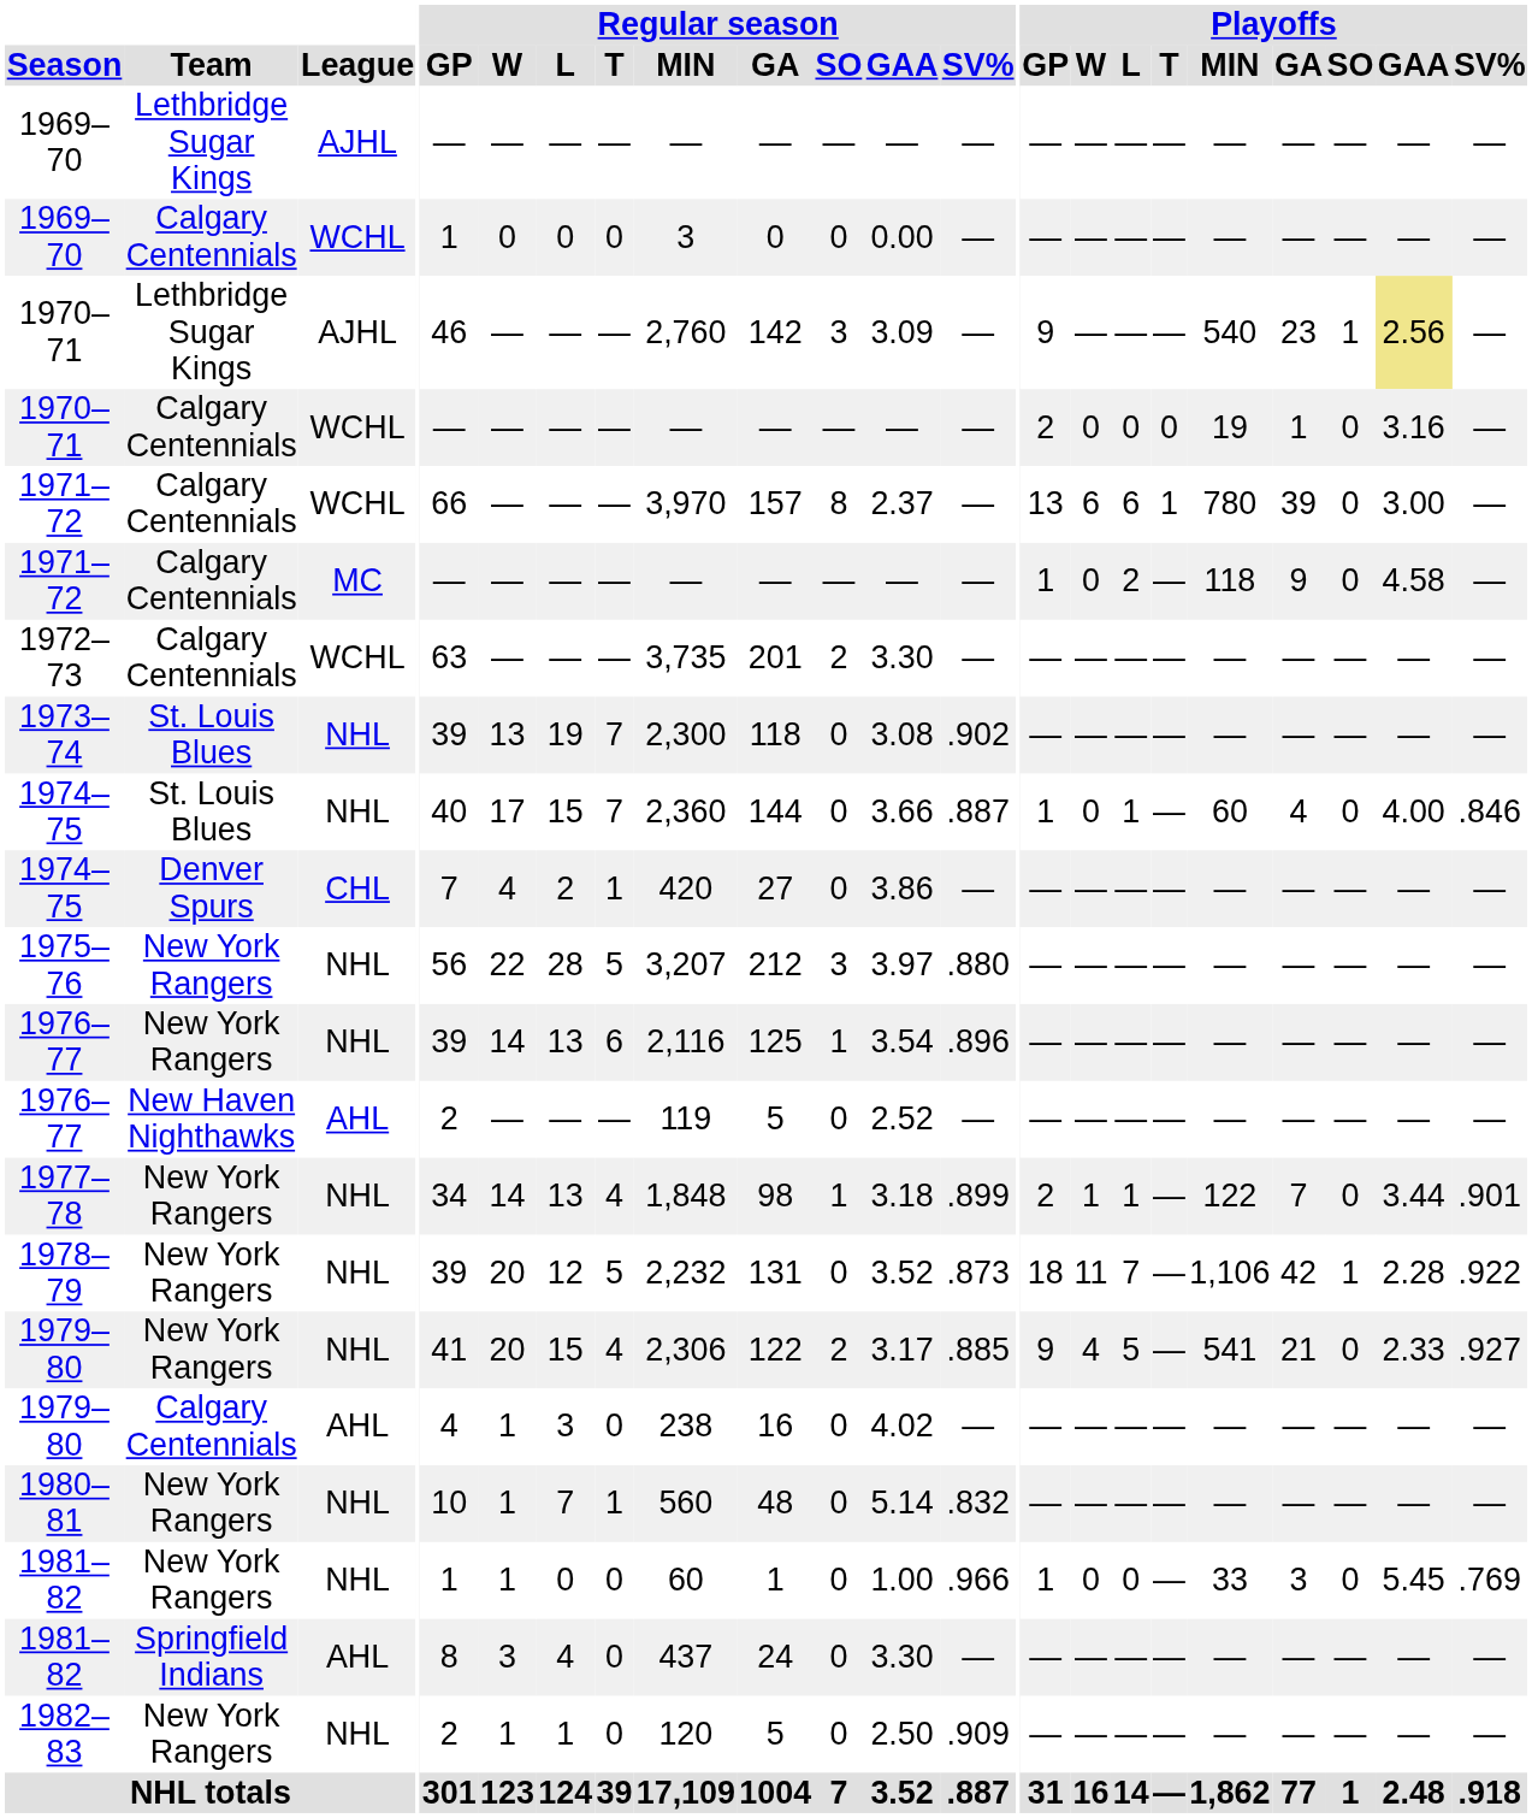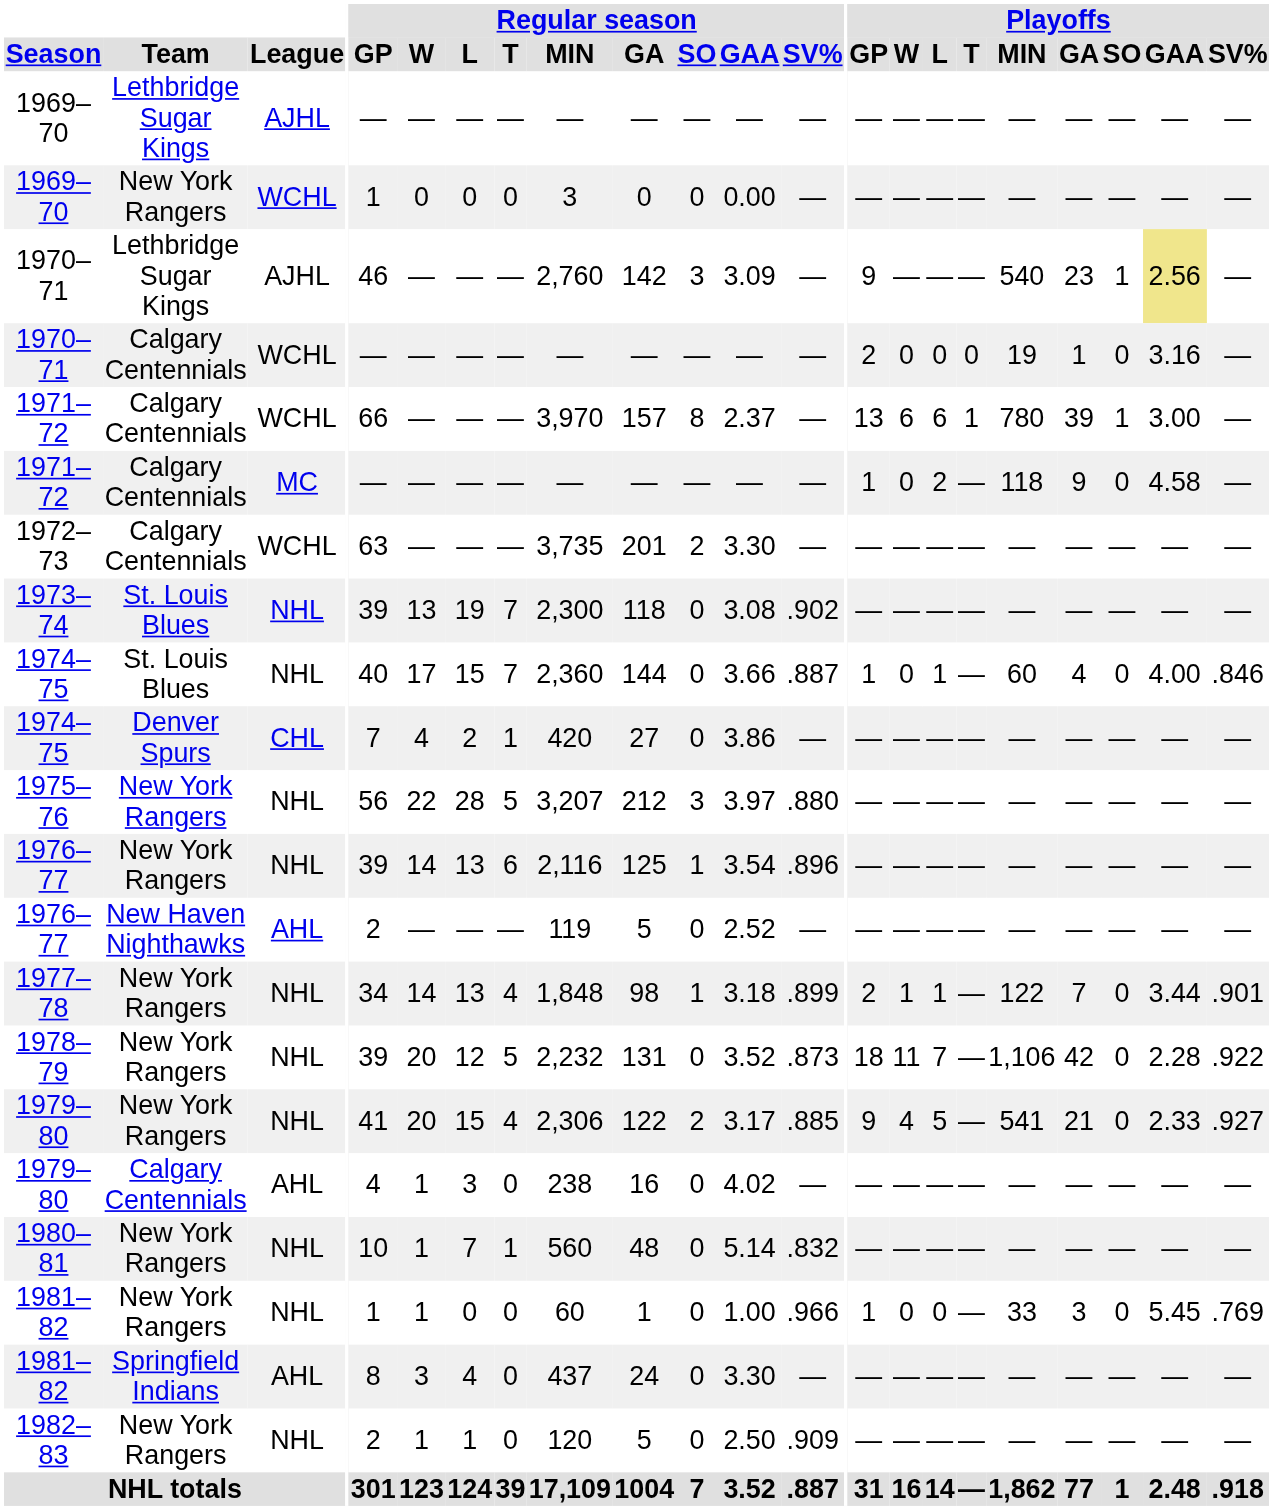 <table border="0" cellpadding="1" cellspacing="0" style="text-align:center; width:100%">
 <tr bgcolor="#e0e0e0">
 <th colspan="3" bgcolor="#ffffff"></th>
 <th rowspan="99" bgcolor="#ffffff"></th>
 <th colspan="9" bgcolor="#e0e0e0"><a href='#'>Regular season</a></th>
 <th rowspan="99" bgcolor="#ffffff"></th>
 <th colspan="9" bgcolor="#e0e0e0"><a href='#'>Playoffs</a></th>
 </tr>
 <tr bgcolor="#e0e0e0">
 <th><a href='#'>Season</a></th>
 <th>Team</th>
 <th>League</th>
 <th>GP</th>
 <th>W</th>
 <th>L</th>
 <th>T</th>
 <th>MIN</th>
 <th>GA</th>
 <th><a href='#'>SO</a></th>
 <th><a href='#'>GAA</a></th>
 <th><a href='#'>SV%</a></th>
 <th>GP</th>
 <th>W</th>
 <th>L</th>
 <th>T</th>
 <th>MIN</th>
 <th>GA</th>
 <th>SO</th>
 <th>GAA</th>
 <th>SV%</th>
 </tr>
 <tr>
 <td>1969–70</td>
 <td><a href='#'>Lethbridge Sugar Kings</a></td>
 <td><a href='#'>AJHL</a></td>
 <td>—</td>
 <td>—</td>
 <td>—</td>
 <td>—</td>
 <td>—</td>
 <td>—</td>
 <td>—</td>
 <td>—</td>
 <td>—</td>
 <td>—</td>
 <td>—</td>
 <td>—</td>
 <td>—</td>
 <td>—</td>
 <td>—</td>
 <td>—</td>
 <td>—</td>
 <td>—</td>
 </tr>
 <tr bgcolor="#f0f0f0">
 <td><a href='#'>1969–70</a></td>
-<td><a href='#'>Calgary Centennials</a></td>
+<td>New York Rangers</td>
 <td><a href='#'>WCHL</a></td>
 <td>1</td>
 <td>0</td>
 <td>0</td>
 <td>0</td>
 <td>3</td>
 <td>0</td>
 <td>0</td>
 <td>0.00</td>
 <td>—</td>
 <td>—</td>
 <td>—</td>
 <td>—</td>
 <td>—</td>
 <td>—</td>
 <td>—</td>
 <td>—</td>
 <td>—</td>
 <td>—</td>
 </tr>
 <tr>
 <td>1970–71</td>
 <td>Lethbridge Sugar Kings</td>
 <td>AJHL</td>
 <td>46</td>
 <td>—</td>
 <td>—</td>
 <td>—</td>
 <td>2,760</td>
 <td>142</td>
 <td>3</td>
 <td>3.09</td>
 <td>—</td>
 <td>9</td>
 <td>—</td>
 <td>—</td>
 <td>—</td>
 <td>540</td>
 <td>23</td>
 <td>1</td>
 <td style="background: khaki;">2.56</td>
 <td>—</td>
 </tr>
 <tr bgcolor="#f0f0f0">
 <td><a href='#'>1970–71</a></td>
 <td>Calgary Centennials</td>
 <td>WCHL</td>
 <td>—</td>
 <td>—</td>
 <td>—</td>
 <td>—</td>
 <td>—</td>
 <td>—</td>
 <td>—</td>
 <td>—</td>
 <td>—</td>
 <td>2</td>
 <td>0</td>
 <td>0</td>
 <td>0</td>
 <td>19</td>
 <td>1</td>
 <td>0</td>
 <td>3.16</td>
 <td>—</td>
 </tr>
 <tr>
 <td><a href='#'>1971–72</a></td>
 <td>Calgary Centennials</td>
 <td>WCHL</td>
 <td>66</td>
 <td>—</td>
 <td>—</td>
 <td>—</td>
 <td>3,970</td>
 <td>157</td>
 <td>8</td>
 <td>2.37</td>
 <td>—</td>
 <td>13</td>
 <td>6</td>
 <td>6</td>
 <td>1</td>
 <td>780</td>
 <td>39</td>
-<td>0</td>
+<td>1</td>
 <td>3.00</td>
 <td>—</td>
 </tr>
 <tr bgcolor="#f0f0f0">
 <td><a href='#'>1971–72</a></td>
 <td>Calgary Centennials</td>
 <td><a href='#'>MC</a></td>
 <td>—</td>
 <td>—</td>
 <td>—</td>
 <td>—</td>
 <td>—</td>
 <td>—</td>
 <td>—</td>
 <td>—</td>
 <td>—</td>
 <td>1</td>
 <td>0</td>
 <td>2</td>
 <td>—</td>
 <td>118</td>
 <td>9</td>
 <td>0</td>
 <td>4.58</td>
 <td>—</td>
 </tr>
 <tr>
 <td>1972–73</td>
 <td>Calgary Centennials</td>
 <td>WCHL</td>
 <td>63</td>
 <td>—</td>
 <td>—</td>
 <td>—</td>
 <td>3,735</td>
 <td>201</td>
 <td>2</td>
 <td>3.30</td>
 <td>—</td>
 <td>—</td>
 <td>—</td>
 <td>—</td>
 <td>—</td>
 <td>—</td>
 <td>—</td>
 <td>—</td>
 <td>—</td>
 <td>—</td>
 </tr>
 <tr bgcolor="#f0f0f0">
 <td><a href='#'>1973–74</a></td>
 <td><a href='#'>St. Louis Blues</a></td>
 <td><a href='#'>NHL</a></td>
 <td>39</td>
 <td>13</td>
 <td>19</td>
 <td>7</td>
 <td>2,300</td>
 <td>118</td>
 <td>0</td>
 <td>3.08</td>
 <td>.902</td>
 <td>—</td>
 <td>—</td>
 <td>—</td>
 <td>—</td>
 <td>—</td>
 <td>—</td>
 <td>—</td>
 <td>—</td>
 <td>—</td>
 </tr>
 <tr>
 <td><a href='#'>1974–75</a></td>
 <td>St. Louis Blues</td>
 <td>NHL</td>
 <td>40</td>
 <td>17</td>
 <td>15</td>
 <td>7</td>
 <td>2,360</td>
 <td>144</td>
 <td>0</td>
 <td>3.66</td>
 <td>.887</td>
 <td>1</td>
 <td>0</td>
 <td>1</td>
 <td>—</td>
 <td>60</td>
 <td>4</td>
 <td>0</td>
 <td>4.00</td>
 <td>.846</td>
 </tr>
 <tr bgcolor="#f0f0f0">
 <td><a href='#'>1974–75</a></td>
 <td><a href='#'>Denver Spurs</a></td>
 <td><a href='#'>CHL</a></td>
 <td>7</td>
 <td>4</td>
 <td>2</td>
 <td>1</td>
 <td>420</td>
 <td>27</td>
 <td>0</td>
 <td>3.86</td>
 <td>—</td>
 <td>—</td>
 <td>—</td>
 <td>—</td>
 <td>—</td>
 <td>—</td>
 <td>—</td>
 <td>—</td>
 <td>—</td>
 <td>—</td>
 </tr>
 <tr>
 <td><a href='#'>1975–76</a></td>
 <td><a href='#'>New York Rangers</a></td>
 <td>NHL</td>
 <td>56</td>
 <td>22</td>
 <td>28</td>
 <td>5</td>
 <td>3,207</td>
 <td>212</td>
 <td>3</td>
 <td>3.97</td>
 <td>.880</td>
 <td>—</td>
 <td>—</td>
 <td>—</td>
 <td>—</td>
 <td>—</td>
 <td>—</td>
 <td>—</td>
 <td>—</td>
 <td>—</td>
 </tr>
 <tr bgcolor="#f0f0f0">
 <td><a href='#'>1976–77</a></td>
 <td>New York Rangers</td>
 <td>NHL</td>
 <td>39</td>
 <td>14</td>
 <td>13</td>
 <td>6</td>
 <td>2,116</td>
 <td>125</td>
 <td>1</td>
 <td>3.54</td>
 <td>.896</td>
 <td>—</td>
 <td>—</td>
 <td>—</td>
 <td>—</td>
 <td>—</td>
 <td>—</td>
 <td>—</td>
 <td>—</td>
 <td>—</td>
 </tr>
 <tr>
 <td><a href='#'>1976–77</a></td>
 <td><a href='#'>New Haven Nighthawks</a></td>
 <td><a href='#'>AHL</a></td>
 <td>2</td>
 <td>—</td>
 <td>—</td>
 <td>—</td>
 <td>119</td>
 <td>5</td>
 <td>0</td>
 <td>2.52</td>
 <td>—</td>
 <td>—</td>
 <td>—</td>
 <td>—</td>
 <td>—</td>
 <td>—</td>
 <td>—</td>
 <td>—</td>
 <td>—</td>
 <td>—</td>
 </tr>
 <tr bgcolor="#f0f0f0">
 <td><a href='#'>1977–78</a></td>
 <td>New York Rangers</td>
 <td>NHL</td>
 <td>34</td>
 <td>14</td>
 <td>13</td>
 <td>4</td>
 <td>1,848</td>
 <td>98</td>
 <td>1</td>
 <td>3.18</td>
 <td>.899</td>
 <td>2</td>
 <td>1</td>
 <td>1</td>
 <td>—</td>
 <td>122</td>
 <td>7</td>
 <td>0</td>
 <td>3.44</td>
 <td>.901</td>
 </tr>
 <tr>
 <td><a href='#'>1978–79</a></td>
 <td>New York Rangers</td>
 <td>NHL</td>
 <td>39</td>
 <td>20</td>
 <td>12</td>
 <td>5</td>
 <td>2,232</td>
 <td>131</td>
 <td>0</td>
 <td>3.52</td>
 <td>.873</td>
 <td>18</td>
 <td>11</td>
 <td>7</td>
 <td>—</td>
 <td>1,106</td>
 <td>42</td>
-<td>1</td>
+<td>0</td>
 <td>2.28</td>
 <td>.922</td>
 </tr>
 <tr bgcolor="#f0f0f0">
 <td><a href='#'>1979–80</a></td>
 <td>New York Rangers</td>
 <td>NHL</td>
 <td>41</td>
 <td>20</td>
 <td>15</td>
 <td>4</td>
 <td>2,306</td>
 <td>122</td>
 <td>2</td>
 <td>3.17</td>
 <td>.885</td>
 <td>9</td>
 <td>4</td>
 <td>5</td>
 <td>—</td>
 <td>541</td>
 <td>21</td>
 <td>0</td>
 <td>2.33</td>
 <td>.927</td>
 </tr>
 <tr>
 <td><a href='#'>1979–80</a></td>
 <td><a href='#'>Calgary Centennials</a></td>
 <td>AHL</td>
 <td>4</td>
 <td>1</td>
 <td>3</td>
 <td>0</td>
 <td>238</td>
 <td>16</td>
 <td>0</td>
 <td>4.02</td>
 <td>—</td>
 <td>—</td>
 <td>—</td>
 <td>—</td>
 <td>—</td>
 <td>—</td>
 <td>—</td>
 <td>—</td>
 <td>—</td>
 <td>—</td>
 </tr>
 <tr bgcolor="#f0f0f0">
 <td><a href='#'>1980–81</a></td>
 <td>New York Rangers</td>
 <td>NHL</td>
 <td>10</td>
 <td>1</td>
 <td>7</td>
 <td>1</td>
 <td>560</td>
 <td>48</td>
 <td>0</td>
 <td>5.14</td>
 <td>.832</td>
 <td>—</td>
 <td>—</td>
 <td>—</td>
 <td>—</td>
 <td>—</td>
 <td>—</td>
 <td>—</td>
 <td>—</td>
 <td>—</td>
 </tr>
 <tr>
 <td><a href='#'>1981–82</a></td>
 <td>New York Rangers</td>
 <td>NHL</td>
 <td>1</td>
 <td>1</td>
 <td>0</td>
 <td>0</td>
 <td>60</td>
 <td>1</td>
 <td>0</td>
 <td>1.00</td>
 <td>.966</td>
 <td>1</td>
 <td>0</td>
 <td>0</td>
 <td>—</td>
 <td>33</td>
 <td>3</td>
 <td>0</td>
 <td>5.45</td>
 <td>.769</td>
 </tr>
 <tr bgcolor="#f0f0f0">
 <td><a href='#'>1981–82</a></td>
 <td><a href='#'>Springfield Indians</a></td>
 <td>AHL</td>
 <td>8</td>
 <td>3</td>
 <td>4</td>
 <td>0</td>
 <td>437</td>
 <td>24</td>
 <td>0</td>
 <td>3.30</td>
 <td>—</td>
 <td>—</td>
 <td>—</td>
 <td>—</td>
 <td>—</td>
 <td>—</td>
 <td>—</td>
 <td>—</td>
 <td>—</td>
 <td>—</td>
 </tr>
 <tr>
 <td><a href='#'>1982–83</a></td>
 <td>New York Rangers</td>
 <td>NHL</td>
 <td>2</td>
 <td>1</td>
 <td>1</td>
 <td>0</td>
 <td>120</td>
 <td>5</td>
 <td>0</td>
 <td>2.50</td>
 <td>.909</td>
 <td>—</td>
 <td>—</td>
 <td>—</td>
 <td>—</td>
 <td>—</td>
 <td>—</td>
 <td>—</td>
 <td>—</td>
 <td>—</td>
 </tr>
 <tr bgcolor="#e0e0e0">
 <th colspan="3">NHL totals</th>
 <th>301</th>
 <th>123</th>
 <th>124</th>
 <th>39</th>
 <th>17,109</th>
 <th>1004</th>
 <th>7</th>
 <th>3.52</th>
 <th>.887</th>
 <th>31</th>
 <th>16</th>
 <th>14</th>
 <th>—</th>
 <th>1,862</th>
 <th>77</th>
 <th>1</th>
 <th>2.48</th>
 <th>.918</th>
 </tr>
 </table>
